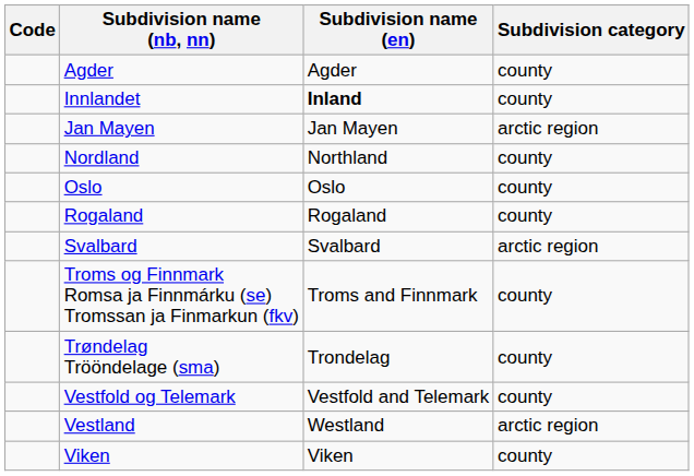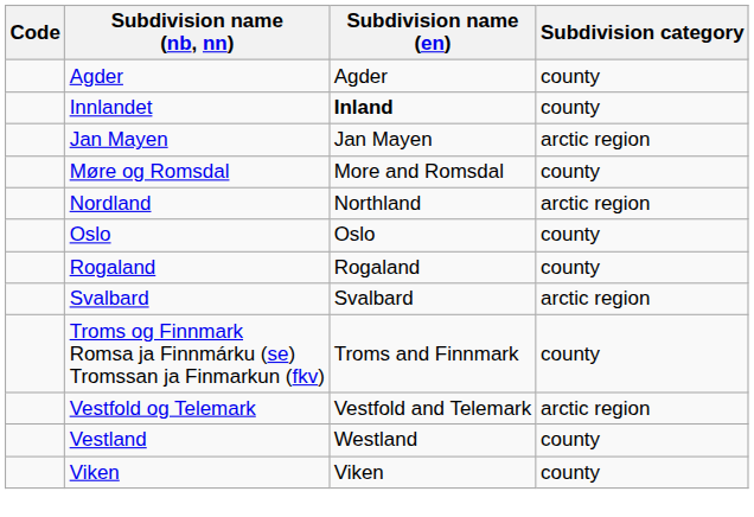 <table class="wikitable sortable">
 <tr>
 <th>Code</th>
 <th>Subdivision name<br>(<a href='#'>nb</a>, <a href='#'>nn</a>)</th>
 <th>Subdivision name<br>(<a href='#'>en</a>) </th>
 <th>Subdivision category</th>
 </tr>
 <tr>
 <td></td>
 <td><a href='#'>Agder</a></td>
 <td>Agder</td>
 <td>county</td>
 </tr>
 <tr>
 <td></td>
 <td><a href='#'>Innlandet</a></td>
 <td><strong>Inland</strong></td>
 <td>county</td>
 </tr>
 <tr>
 <td></td>
 <td><a href='#'>Jan Mayen</a></td>
 <td>Jan Mayen</td>
 <td>arctic region</td>
 </tr>
 <tr>
 <td></td>
+<td><a href='#'>Møre og Romsdal</a></td>
+<td>More and Romsdal</td>
+<td>county</td>
+</tr>
+<tr>
+<td></td>
 <td><a href='#'>Nordland</a></td>
 <td>Northland</td>
-<td>county</td>
+<td>arctic region</td>
 </tr>
 <tr>
 <td></td>
 <td><a href='#'>Oslo</a></td>
 <td>Oslo</td>
 <td>county</td>
 </tr>
 <tr>
 <td></td>
 <td><a href='#'>Rogaland</a></td>
 <td>Rogaland</td>
 <td>county</td>
 </tr>
 <tr>
 <td></td>
 <td><a href='#'>Svalbard</a></td>
 <td>Svalbard</td>
 <td>arctic region</td>
 </tr>
 <tr>
 <td></td>
 <td><a href='#'>Troms og Finnmark</a><br>Romsa ja Finnmárku (<a href='#'>se</a>)<br>Tromssan ja Finmarkun (<a href='#'>fkv</a>)</td>
 <td>Troms and Finnmark</td>
 <td>county</td>
 </tr>
 <tr>
 <td></td>
-<td><a href='#'>Trøndelag</a><br>Trööndelage (<a href='#'>sma</a>)</td>
-<td>Trondelag</td>
-<td>county</td>
-</tr>
-<tr>
-<td></td>
 <td><a href='#'>Vestfold og Telemark</a></td>
 <td>Vestfold and Telemark</td>
-<td>county</td>
+<td>arctic region</td>
 </tr>
 <tr>
 <td></td>
 <td><a href='#'>Vestland</a></td>
 <td>Westland</td>
-<td>arctic region</td>
+<td>county</td>
 </tr>
 <tr>
 <td></td>
 <td><a href='#'>Viken</a></td>
 <td>Viken</td>
 <td>county</td>
 </tr>
 </table>
